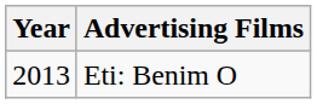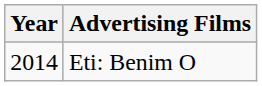 <table class="wikitable sortable">
 <tr>
 <th rowspan="2">Year</th>
 <th rowspan="2">Advertising Films</th>
 </tr>
 <tr>
 </tr>
 <tr>
-<td>2013</td>
+<td>2014</td>
 <td>Eti: Benim O</td>
 </tr>
 </table>
